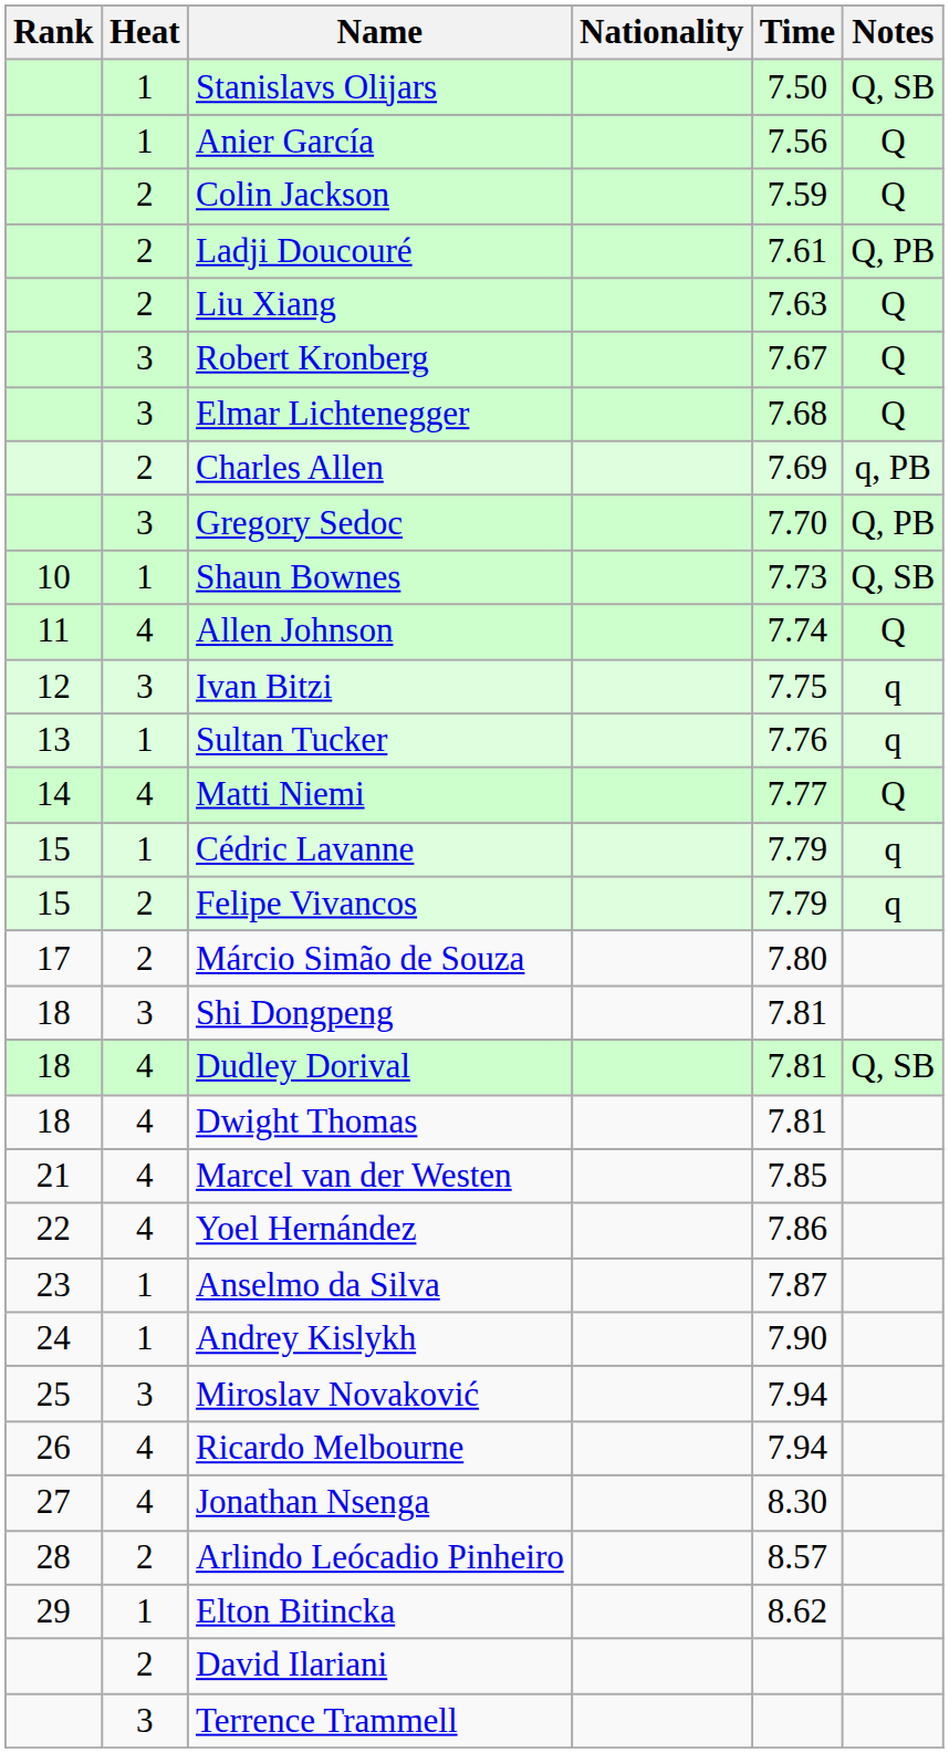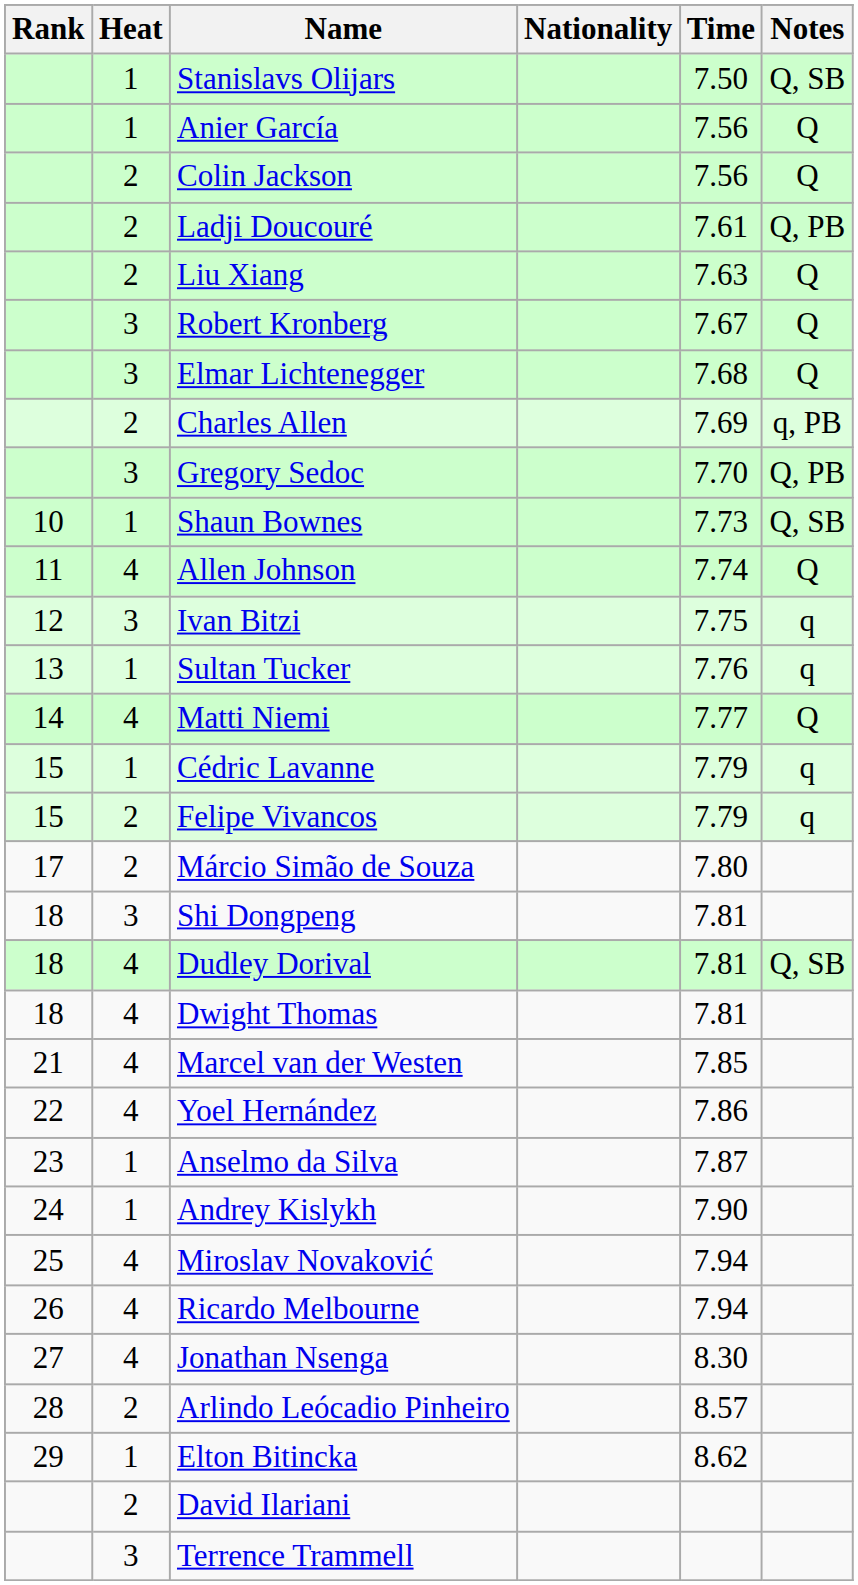 <table class="wikitable sortable" style="text-align:center">
 <tr>
 <th>Rank</th>
 <th>Heat</th>
 <th>Name</th>
 <th>Nationality</th>
 <th>Time</th>
 <th>Notes</th>
 </tr>
 <tr bgcolor=ccffcc>
 <td></td>
 <td>1</td>
 <td align="left"><a href='#'>Stanislavs Olijars</a></td>
 <td align=left></td>
 <td>7.50</td>
 <td>Q, SB</td>
 </tr>
 <tr bgcolor=ccffcc>
 <td></td>
 <td>1</td>
 <td align="left"><a href='#'>Anier García</a></td>
 <td align=left></td>
 <td>7.56</td>
 <td>Q</td>
 </tr>
 <tr bgcolor=ccffcc>
 <td></td>
 <td>2</td>
 <td align="left"><a href='#'>Colin Jackson</a></td>
 <td align=left></td>
-<td>7.59</td>
+<td>7.56</td>
 <td>Q</td>
 </tr>
 <tr bgcolor=ccffcc>
 <td></td>
 <td>2</td>
 <td align="left"><a href='#'>Ladji Doucouré</a></td>
 <td align=left></td>
 <td>7.61</td>
 <td>Q, PB</td>
 </tr>
 <tr bgcolor=ccffcc>
 <td></td>
 <td>2</td>
 <td align="left"><a href='#'>Liu Xiang</a></td>
 <td align=left></td>
 <td>7.63</td>
 <td>Q</td>
 </tr>
 <tr bgcolor=ccffcc>
 <td></td>
 <td>3</td>
 <td align="left"><a href='#'>Robert Kronberg</a></td>
 <td align=left></td>
 <td>7.67</td>
 <td>Q</td>
 </tr>
 <tr bgcolor=ccffcc>
 <td></td>
 <td>3</td>
 <td align="left"><a href='#'>Elmar Lichtenegger</a></td>
 <td align=left></td>
 <td>7.68</td>
 <td>Q</td>
 </tr>
 <tr bgcolor=ddffdd>
 <td></td>
 <td>2</td>
 <td align="left"><a href='#'>Charles Allen</a></td>
 <td align=left></td>
 <td>7.69</td>
 <td>q, PB</td>
 </tr>
 <tr bgcolor=ccffcc>
 <td></td>
 <td>3</td>
 <td align="left"><a href='#'>Gregory Sedoc</a></td>
 <td align=left></td>
 <td>7.70</td>
 <td>Q, PB</td>
 </tr>
 <tr bgcolor=ccffcc>
 <td>10</td>
 <td>1</td>
 <td align="left"><a href='#'>Shaun Bownes</a></td>
 <td align=left></td>
 <td>7.73</td>
 <td>Q, SB</td>
 </tr>
 <tr bgcolor=ccffcc>
 <td>11</td>
 <td>4</td>
 <td align="left"><a href='#'>Allen Johnson</a></td>
 <td align=left></td>
 <td>7.74</td>
 <td>Q</td>
 </tr>
 <tr bgcolor=ddffdd>
 <td>12</td>
 <td>3</td>
 <td align="left"><a href='#'>Ivan Bitzi</a></td>
 <td align=left></td>
 <td>7.75</td>
 <td>q</td>
 </tr>
 <tr bgcolor=ddffdd>
 <td>13</td>
 <td>1</td>
 <td align="left"><a href='#'>Sultan Tucker</a></td>
 <td align=left></td>
 <td>7.76</td>
 <td>q</td>
 </tr>
 <tr bgcolor=ccffcc>
 <td>14</td>
 <td>4</td>
 <td align="left"><a href='#'>Matti Niemi</a></td>
 <td align=left></td>
 <td>7.77</td>
 <td>Q</td>
 </tr>
 <tr bgcolor=ddffdd>
 <td>15</td>
 <td>1</td>
 <td align="left"><a href='#'>Cédric Lavanne</a></td>
 <td align=left></td>
 <td>7.79</td>
 <td>q</td>
 </tr>
 <tr bgcolor=ddffdd>
 <td>15</td>
 <td>2</td>
 <td align="left"><a href='#'>Felipe Vivancos</a></td>
 <td align=left></td>
 <td>7.79</td>
 <td>q</td>
 </tr>
 <tr>
 <td>17</td>
 <td>2</td>
 <td align="left"><a href='#'>Márcio Simão de Souza</a></td>
 <td align=left></td>
 <td>7.80</td>
 <td></td>
 </tr>
 <tr>
 <td>18</td>
 <td>3</td>
 <td align="left"><a href='#'>Shi Dongpeng</a></td>
 <td align=left></td>
 <td>7.81</td>
 <td></td>
 </tr>
 <tr bgcolor=ccffcc>
 <td>18</td>
 <td>4</td>
 <td align="left"><a href='#'>Dudley Dorival</a></td>
 <td align=left></td>
 <td>7.81</td>
 <td>Q, SB</td>
 </tr>
 <tr>
 <td>18</td>
 <td>4</td>
 <td align="left"><a href='#'>Dwight Thomas</a></td>
 <td align=left></td>
 <td>7.81</td>
 <td></td>
 </tr>
 <tr>
 <td>21</td>
 <td>4</td>
 <td align="left"><a href='#'>Marcel van der Westen</a></td>
 <td align=left></td>
 <td>7.85</td>
 <td></td>
 </tr>
 <tr>
 <td>22</td>
 <td>4</td>
 <td align="left"><a href='#'>Yoel Hernández</a></td>
 <td align=left></td>
 <td>7.86</td>
 <td></td>
 </tr>
 <tr>
 <td>23</td>
 <td>1</td>
 <td align="left"><a href='#'>Anselmo da Silva</a></td>
 <td align=left></td>
 <td>7.87</td>
 <td></td>
 </tr>
 <tr>
 <td>24</td>
 <td>1</td>
 <td align="left"><a href='#'>Andrey Kislykh</a></td>
 <td align=left></td>
 <td>7.90</td>
 <td></td>
 </tr>
 <tr>
 <td>25</td>
-<td>3</td>
+<td>4</td>
 <td align="left"><a href='#'>Miroslav Novaković</a></td>
 <td align=left></td>
 <td>7.94</td>
 <td></td>
 </tr>
 <tr>
 <td>26</td>
 <td>4</td>
 <td align="left"><a href='#'>Ricardo Melbourne</a></td>
 <td align=left></td>
 <td>7.94</td>
 <td></td>
 </tr>
 <tr>
 <td>27</td>
 <td>4</td>
 <td align="left"><a href='#'>Jonathan Nsenga</a></td>
 <td align=left></td>
 <td>8.30</td>
 <td></td>
 </tr>
 <tr>
 <td>28</td>
 <td>2</td>
 <td align="left"><a href='#'>Arlindo Leócadio Pinheiro</a></td>
 <td align=left></td>
 <td>8.57</td>
 <td></td>
 </tr>
 <tr>
 <td>29</td>
 <td>1</td>
 <td align="left"><a href='#'>Elton Bitincka</a></td>
 <td align=left></td>
 <td>8.62</td>
 <td></td>
 </tr>
 <tr>
 <td></td>
 <td>2</td>
 <td align="left"><a href='#'>David Ilariani</a></td>
 <td align=left></td>
 <td></td>
 <td></td>
 </tr>
 <tr>
 <td></td>
 <td>3</td>
 <td align="left"><a href='#'>Terrence Trammell</a></td>
 <td align=left></td>
 <td></td>
 <td></td>
 </tr>
 </table>
